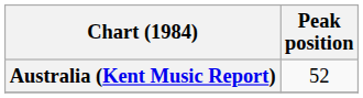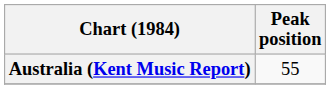 <table class="wikitable sortable plainrowheaders" style="text-align:center">
 <tr>
 <th scope="col">Chart (1984)</th>
 <th scope="col">Peak<br>position</th>
 </tr>
 <tr>
 <th scope="row">Australia (<a href='#'>Kent Music Report</a>)</th>
-<td>52</td>
+<td>55</td>
 </tr>
 <tr>
 </tr>
 <tr>
 </tr>
 <tr>
 </tr>
 <tr>
 </tr>
 <tr>
 </tr>
 <tr>
 </tr>
 <tr>
 </tr>
 <tr>
 </tr>
 </table>
